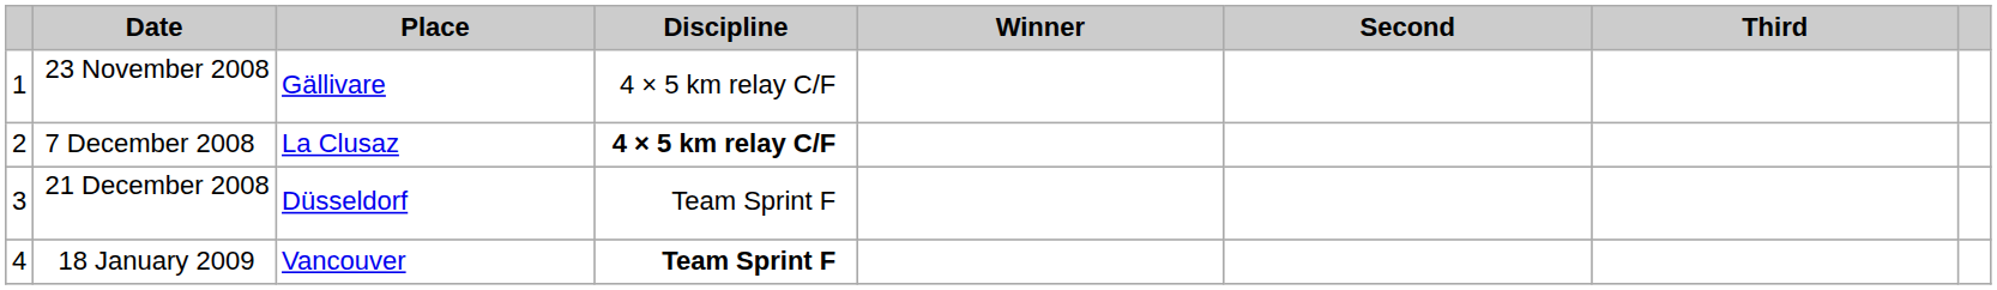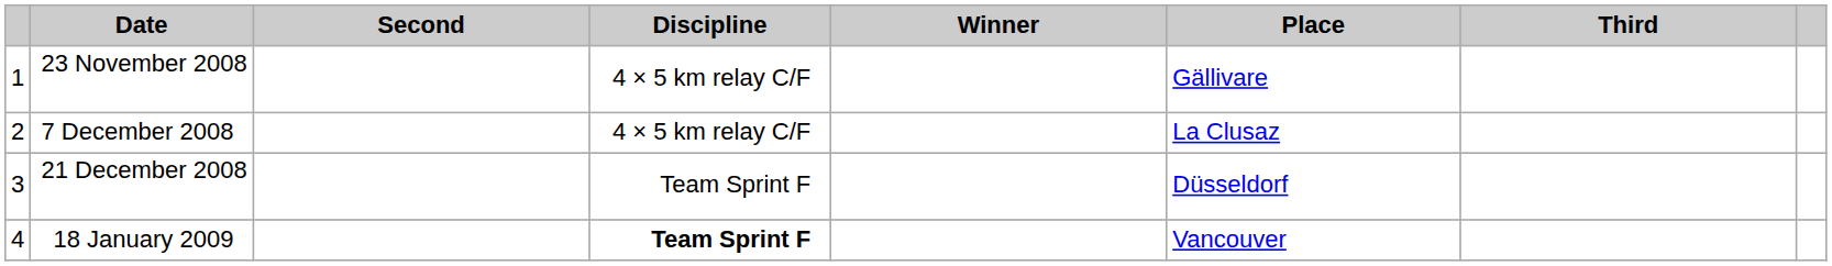 <table class="wikitable plainrowheaders" style="background:#fff; font-size:86%; line-height:16px; border:grey solid 1px; border-collapse:collapse;">
 <tr style="background:#ccc; text-align:center;">
 <th scope="col" style="background:#ccc; width=20 px;"></th>
 <th scope="col" style="background:#ccc; width:120px;">Date</th>
-<th scope="col" style="background:#ccc; width:160px;">Place</th>
+<th scope="col" style="background:#ccc; width:185px;">Second</th>
 <th scope="col" style="background:#ccc; width:130px;">Discipline</th>
 <th scope="col" style="background:#ccc; width:185px;">Winner</th>
-<th scope="col" style="background:#ccc; width:185px;">Second</th>
+<th scope="col" style="background:#ccc; width:160px;">Place</th>
 <th scope="col" style="background:#ccc; width:185px;">Third</th>
 <th scope="col" style="background:#ccc; width:10px;"></th>
 </tr>
 <tr>
 <td align=center>1</td>
 <td align=right>23 November 2008  </td>
-<td> <a href='#'>Gällivare</a></td>
+<td></td>
 <td align=right>4 × 5 km relay C/F  </td>
 <td></td>
-<td></td>
+<td> <a href='#'>Gällivare</a></td>
 <td></td>
 <td></td>
 </tr>
 <tr>
 <td align=center>2</td>
 <td align=right>7 December 2008  </td>
+<td></td>
+<td align=right>4 × 5 km relay C/F  </td>
+<td></td>
 <td> <a href='#'>La Clusaz</a></td>
-<td align=right><strong>4 × 5 km relay C/F  </strong></td>
-<td></td>
-<td></td>
 <td></td>
 <td></td>
 </tr>
 <tr>
 <td align=center>3</td>
 <td align=right>21 December 2008  </td>
-<td> <a href='#'>Düsseldorf</a></td>
+<td></td>
 <td align=right>Team Sprint F  </td>
 <td></td>
-<td></td>
+<td> <a href='#'>Düsseldorf</a></td>
 <td></td>
 <td></td>
 </tr>
 <tr>
 <td align=center>4</td>
 <td align=right>18 January 2009  </td>
-<td> <a href='#'>Vancouver</a></td>
+<td></td>
 <td align=right><strong>Team Sprint F  </strong></td>
 <td></td>
-<td></td>
+<td> <a href='#'>Vancouver</a></td>
 <td></td>
 <td></td>
 </tr>
 </table>
